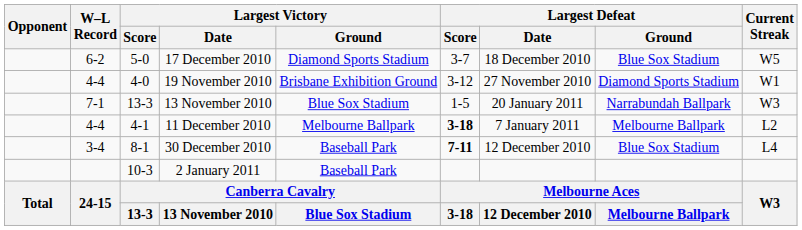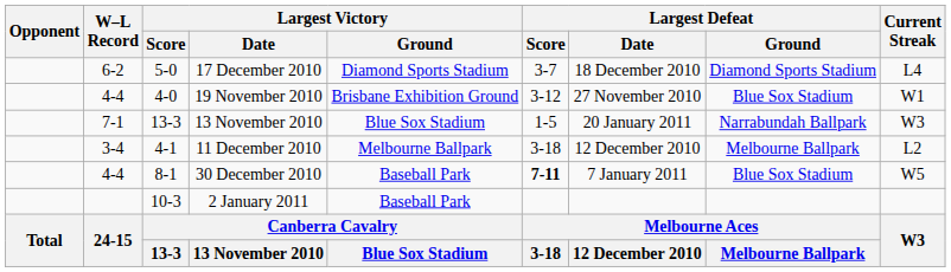 <table class="wikitable" style="text-align:center">
 <tr>
 <th rowspan=2>Opponent</th>
 <th rowspan=2>W–L<br>Record</th>
 <th colspan=3>Largest Victory</th>
 <th colspan=3>Largest Defeat</th>
 <th rowspan=2>Current<br>Streak</th>
 </tr>
 <tr>
 <th>Score</th>
 <th>Date</th>
 <th>Ground</th>
 <th>Score</th>
 <th>Date</th>
 <th>Ground</th>
 </tr>
 <tr>
 <td align=left></td>
 <td>6-2</td>
 <td>5-0</td>
 <td>17 December 2010</td>
 <td><a href='#'>Diamond Sports Stadium</a></td>
 <td>3-7</td>
 <td>18 December 2010</td>
-<td><a href='#'>Blue Sox Stadium</a></td>
-<td>W5</td>
+<td><a href='#'>Diamond Sports Stadium</a></td>
+<td>L4</td>
 </tr>
 <tr>
 <td align=left></td>
 <td>4-4</td>
 <td>4-0</td>
 <td>19 November 2010</td>
 <td><a href='#'>Brisbane Exhibition Ground</a></td>
 <td>3-12</td>
 <td>27 November 2010</td>
-<td><a href='#'>Diamond Sports Stadium</a></td>
+<td><a href='#'>Blue Sox Stadium</a></td>
 <td>W1</td>
 </tr>
 <tr>
 <td align=left></td>
 <td>7-1</td>
 <td>13-3</td>
 <td>13 November 2010</td>
 <td><a href='#'>Blue Sox Stadium</a></td>
 <td>1-5</td>
 <td>20 January 2011</td>
 <td><a href='#'>Narrabundah Ballpark</a></td>
 <td>W3</td>
 </tr>
 <tr>
 <td align=left></td>
-<td>4-4</td>
+<td>3-4</td>
 <td>4-1</td>
 <td>11 December 2010</td>
 <td><a href='#'>Melbourne Ballpark</a></td>
-<td><strong>3-18</strong></td>
-<td>7 January 2011</td>
+<td>3-18</td>
+<td>12 December 2010</td>
 <td><a href='#'>Melbourne Ballpark</a></td>
 <td>L2</td>
 </tr>
 <tr>
 <td align=left></td>
-<td>3-4</td>
+<td>4-4</td>
 <td>8-1</td>
 <td>30 December 2010</td>
 <td><a href='#'>Baseball Park</a></td>
 <td><strong>7-11</strong></td>
-<td>12 December 2010</td>
+<td>7 January 2011</td>
 <td><a href='#'>Blue Sox Stadium</a></td>
-<td>L4</td>
+<td>W5</td>
 </tr>
 <tr>
 <td></td>
 <td></td>
 <td>10-3</td>
 <td>2 January 2011</td>
 <td><a href='#'>Baseball Park</a></td>
 <td></td>
 <td></td>
 <td></td>
 <td></td>
 </tr>
 <tr>
 <th rowspan=2 align=left>Total</th>
 <th rowspan=2>24-15</th>
 <th colspan=3><a href='#'>Canberra Cavalry</a></th>
 <th colspan=3><a href='#'>Melbourne Aces</a></th>
 <th rowspan=2>W3</th>
 </tr>
 <tr>
 <th>13-3</th>
 <th>13 November 2010</th>
 <th><a href='#'>Blue Sox Stadium</a></th>
 <th>3-18</th>
 <th>12 December 2010</th>
 <th><a href='#'>Melbourne Ballpark</a></th>
 </tr>
 </table>
